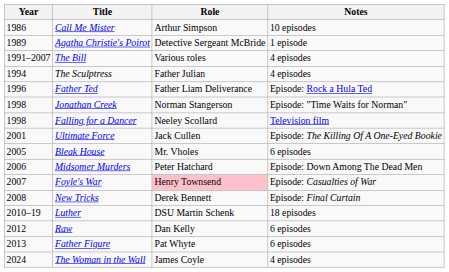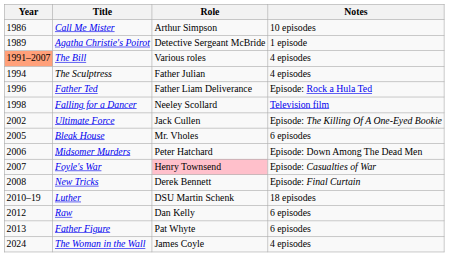 <table class="wikitable" style="font-size: 100%;">
 <tr>
 <th>Year</th>
 <th>Title</th>
 <th>Role</th>
 <th>Notes</th>
 </tr>
 <tr>
 <td>1986</td>
 <td><em><a href='#'>Call Me Mister</a></em></td>
 <td>Arthur Simpson</td>
 <td>10 episodes</td>
 </tr>
 <tr>
 <td>1989</td>
 <td><em><a href='#'>Agatha Christie's Poirot</a></em></td>
 <td>Detective Sergeant McBride</td>
 <td>1 episode</td>
 </tr>
 <tr>
-<td>1991–2007</td>
+<td style="background: lightsalmon;">1991–2007</td>
 <td><em><a href='#'>The Bill</a></em></td>
 <td>Various roles</td>
 <td>4 episodes</td>
 </tr>
 <tr>
 <td>1994</td>
 <td><em>The Sculptress</em></td>
 <td>Father Julian</td>
 <td>4 episodes</td>
 </tr>
 <tr>
 <td>1996</td>
 <td><em><a href='#'>Father Ted</a></em></td>
 <td>Father Liam Deliverance</td>
 <td>Episode: <a href='#'>Rock a Hula Ted</a></td>
 </tr>
 <tr>
 <td>1998</td>
-<td><em><a href='#'>Jonathan Creek</a></em></td>
-<td>Norman Stangerson</td>
-<td>Episode: "Time Waits for Norman"</td>
-</tr>
-<tr>
-<td>1998</td>
 <td><em><a href='#'>Falling for a Dancer</a></em></td>
 <td>Neeley Scollard</td>
 <td><a href='#'>Television film</a></td>
 </tr>
 <tr>
-<td>2001</td>
+<td>2002</td>
 <td><em><a href='#'>Ultimate Force</a></em></td>
 <td>Jack Cullen</td>
 <td>Episode: <em>The Killing Of A One-Eyed Bookie</em></td>
 </tr>
 <tr>
 <td>2005</td>
 <td><em><a href='#'>Bleak House</a></em></td>
 <td>Mr. Vholes</td>
 <td>6 episodes</td>
 </tr>
 <tr>
 <td>2006</td>
 <td><em><a href='#'>Midsomer Murders</a></em></td>
 <td>Peter Hatchard</td>
 <td>Episode: Down Among The Dead Men</td>
 </tr>
 <tr>
 <td>2007</td>
 <td><em><a href='#'>Foyle's War</a></em></td>
 <td style="background: pink;">Henry Townsend</td>
 <td>Episode: <em>Casualties of War</em></td>
 </tr>
 <tr>
 <td>2008</td>
 <td><em><a href='#'>New Tricks</a></em></td>
 <td>Derek Bennett</td>
 <td>Episode: <em>Final Curtain</em></td>
 </tr>
 <tr>
 <td>2010–19</td>
 <td><em><a href='#'>Luther</a></em></td>
 <td>DSU Martin Schenk</td>
 <td>18 episodes</td>
 </tr>
 <tr>
 <td>2012</td>
 <td><em><a href='#'>Raw</a></em></td>
 <td>Dan Kelly</td>
 <td>6 episodes</td>
 </tr>
 <tr>
 <td>2013</td>
 <td><em><a href='#'>Father Figure</a></em></td>
 <td>Pat Whyte</td>
 <td>6 episodes</td>
 </tr>
 <tr>
 <td>2024</td>
 <td><em><a href='#'>The Woman in the Wall</a></em></td>
 <td>James Coyle</td>
 <td>4 episodes</td>
 </tr>
 </table>
